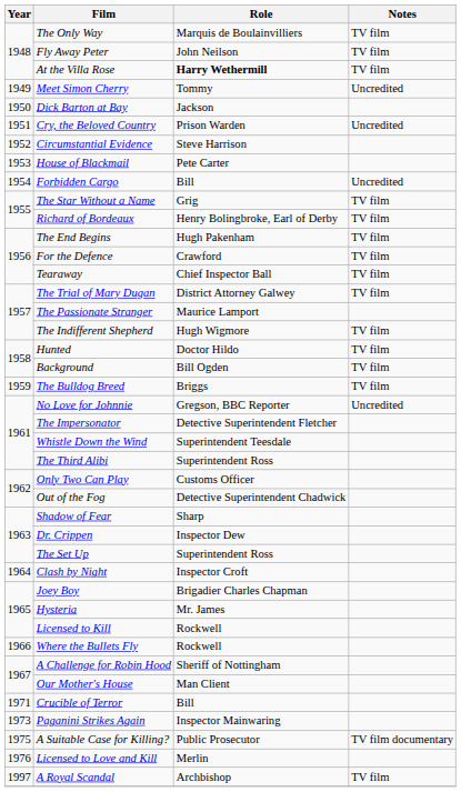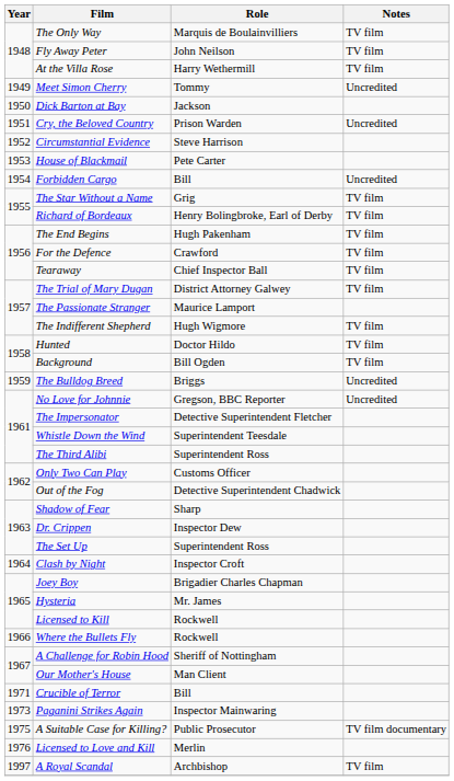 <table class="wikitable">
 <tr>
 <th>Year</th>
 <th>Film</th>
 <th>Role</th>
 <th>Notes</th>
 </tr>
 <tr>
 <td rowspan="3">1948</td>
 <td><em>The Only Way</em></td>
 <td>Marquis de Boulainvilliers</td>
 <td>TV film</td>
 </tr>
 <tr>
 <td><em>Fly Away Peter</em></td>
 <td>John Neilson</td>
 <td>TV film</td>
 </tr>
 <tr>
 <td><em>At the Villa Rose</em></td>
-<td><strong>Harry Wethermill</strong></td>
+<td>Harry Wethermill</td>
 <td>TV film</td>
 </tr>
 <tr>
 <td>1949</td>
 <td><em><a href='#'>Meet Simon Cherry</a></em></td>
 <td>Tommy</td>
 <td>Uncredited</td>
 </tr>
 <tr>
 <td>1950</td>
 <td><em><a href='#'>Dick Barton at Bay</a></em></td>
 <td>Jackson</td>
 <td></td>
 </tr>
 <tr>
 <td>1951</td>
 <td><em><a href='#'>Cry, the Beloved Country</a></em></td>
 <td>Prison Warden</td>
 <td>Uncredited</td>
 </tr>
 <tr>
 <td>1952</td>
 <td><em><a href='#'>Circumstantial Evidence</a></em></td>
 <td>Steve Harrison</td>
 <td></td>
 </tr>
 <tr>
 <td>1953</td>
 <td><em><a href='#'>House of Blackmail</a></em></td>
 <td>Pete Carter</td>
 <td></td>
 </tr>
 <tr>
 <td>1954</td>
 <td><em><a href='#'>Forbidden Cargo</a></em></td>
 <td>Bill</td>
 <td>Uncredited</td>
 </tr>
 <tr>
 <td rowspan="2">1955</td>
 <td><em><a href='#'>The Star Without a Name</a></em></td>
 <td>Grig</td>
 <td>TV film</td>
 </tr>
 <tr>
 <td><em><a href='#'>Richard of Bordeaux</a></em></td>
 <td>Henry Bolingbroke, Earl of Derby</td>
 <td>TV film</td>
 </tr>
 <tr>
 <td rowspan="3">1956</td>
 <td><em>The End Begins</em></td>
 <td>Hugh Pakenham</td>
 <td>TV film</td>
 </tr>
 <tr>
 <td><em>For the Defence</em></td>
 <td>Crawford</td>
 <td>TV film</td>
 </tr>
 <tr>
 <td><em>Tearaway</em></td>
 <td>Chief Inspector Ball</td>
 <td>TV film</td>
 </tr>
 <tr>
 <td rowspan="3">1957</td>
 <td><em><a href='#'>The Trial of Mary Dugan</a></em></td>
 <td>District Attorney Galwey</td>
 <td>TV film</td>
 </tr>
 <tr>
 <td><em><a href='#'>The Passionate Stranger</a></em></td>
 <td>Maurice Lamport</td>
 <td></td>
 </tr>
 <tr>
 <td><em>The Indifferent Shepherd</em></td>
 <td>Hugh Wigmore</td>
 <td>TV film</td>
 </tr>
 <tr>
 <td rowspan="2">1958</td>
 <td><em>Hunted</em></td>
 <td>Doctor Hildo</td>
 <td>TV film</td>
 </tr>
 <tr>
 <td><em>Background</em></td>
 <td>Bill Ogden</td>
 <td>TV film</td>
 </tr>
 <tr>
 <td>1959</td>
 <td><em><a href='#'>The Bulldog Breed</a></em></td>
 <td>Briggs</td>
-<td>TV film</td>
+<td>Uncredited</td>
 </tr>
 <tr>
 <td rowspan="4">1961</td>
 <td><em><a href='#'>No Love for Johnnie</a></em></td>
 <td>Gregson, BBC Reporter</td>
 <td>Uncredited</td>
 </tr>
 <tr>
 <td><em><a href='#'>The Impersonator</a></em></td>
 <td>Detective Superintendent Fletcher</td>
 <td></td>
 </tr>
 <tr>
 <td><em><a href='#'>Whistle Down the Wind</a></em></td>
 <td>Superintendent Teesdale</td>
 <td></td>
 </tr>
 <tr>
 <td><em><a href='#'>The Third Alibi</a></em></td>
 <td>Superintendent Ross</td>
 <td></td>
 </tr>
 <tr>
 <td rowspan="2">1962</td>
 <td><em><a href='#'>Only Two Can Play</a></em></td>
 <td>Customs Officer</td>
 <td></td>
 </tr>
 <tr>
 <td><em>Out of the Fog</em></td>
 <td>Detective Superintendent Chadwick</td>
 <td></td>
 </tr>
 <tr>
 <td rowspan="3">1963</td>
 <td><em><a href='#'>Shadow of Fear</a></em></td>
 <td>Sharp</td>
 <td></td>
 </tr>
 <tr>
 <td><em><a href='#'>Dr. Crippen</a></em></td>
 <td>Inspector Dew</td>
 <td></td>
 </tr>
 <tr>
 <td><em><a href='#'>The Set Up</a></em></td>
 <td>Superintendent Ross</td>
 <td></td>
 </tr>
 <tr>
 <td>1964</td>
 <td><em><a href='#'>Clash by Night</a></em></td>
 <td>Inspector Croft</td>
 <td></td>
 </tr>
 <tr>
 <td rowspan="3">1965</td>
 <td><em><a href='#'>Joey Boy</a></em></td>
 <td>Brigadier Charles Chapman</td>
 <td></td>
 </tr>
 <tr>
 <td><em><a href='#'>Hysteria</a></em></td>
 <td>Mr. James</td>
 <td></td>
 </tr>
 <tr>
 <td><em><a href='#'>Licensed to Kill</a></em></td>
 <td>Rockwell</td>
 <td></td>
 </tr>
 <tr>
 <td>1966</td>
 <td><em><a href='#'>Where the Bullets Fly</a></em></td>
 <td>Rockwell</td>
 <td></td>
 </tr>
 <tr>
 <td rowspan="2">1967</td>
 <td><em><a href='#'>A Challenge for Robin Hood</a></em></td>
 <td>Sheriff of Nottingham</td>
 <td></td>
 </tr>
 <tr>
 <td><em><a href='#'>Our Mother's House</a></em></td>
 <td>Man Client</td>
 <td></td>
 </tr>
 <tr>
 <td>1971</td>
 <td><em><a href='#'>Crucible of Terror</a></em></td>
 <td>Bill</td>
 <td></td>
 </tr>
 <tr>
 <td>1973</td>
 <td><em><a href='#'>Paganini Strikes Again</a></em></td>
 <td>Inspector Mainwaring</td>
 <td></td>
 </tr>
 <tr>
 <td>1975</td>
 <td><em>A Suitable Case for Killing?</em></td>
 <td>Public Prosecutor</td>
 <td>TV film documentary</td>
 </tr>
 <tr>
 <td>1976</td>
 <td><em><a href='#'>Licensed to Love and Kill</a></em></td>
 <td>Merlin</td>
 <td></td>
 </tr>
 <tr>
 <td>1997</td>
 <td><em><a href='#'>A Royal Scandal</a></em></td>
 <td>Archbishop</td>
 <td>TV film</td>
 </tr>
 <tr>
 </tr>
 </table>
